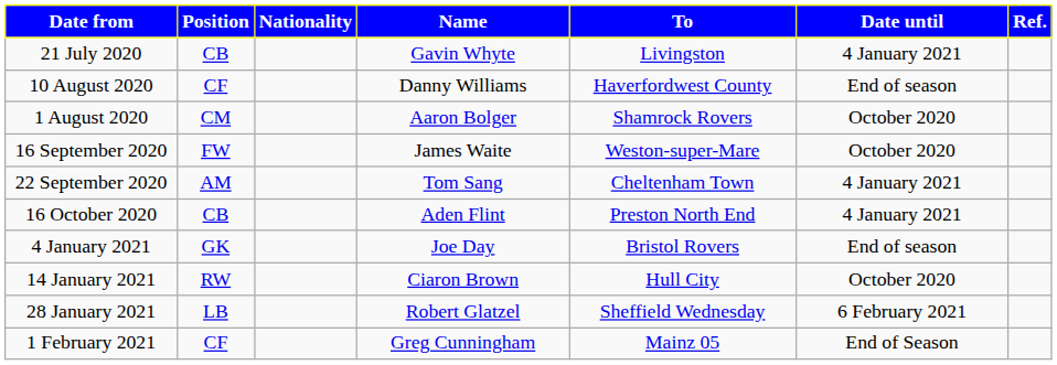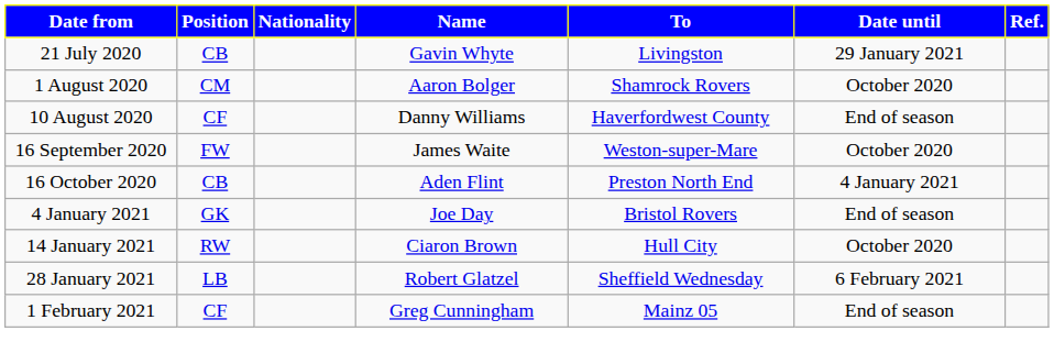 <table class="wikitable"  style="text-align:center; font-size:90%; ">
 <tr>
 <th style="background:blue; color:white; border:1px solid yellow; width:120px;">Date from</th>
 <th style="background:blue; color:white; border:1px solid yellow; width:50px;">Position</th>
 <th style="background:blue; color:white; border:1px solid yellow; width:50px;">Nationality</th>
 <th style="background:blue; color:white; border:1px solid yellow; width:150px;">Name</th>
 <th style="background:blue; color:white; border:1px solid yellow; width:160px;">To</th>
 <th style="background:blue; color:white; border:1px solid yellow; width:150px;">Date until</th>
 <th style="background:blue; color:white; border:1px solid yellow; width:25px;">Ref.</th>
 </tr>
 <tr>
 <td>21 July 2020</td>
 <td><a href='#'>CB</a></td>
 <td></td>
 <td><a href='#'>Gavin Whyte</a></td>
 <td> <a href='#'>Livingston</a></td>
-<td>4 January 2021</td>
+<td>29 January 2021</td>
+<td></td>
+</tr>
+<tr>
+<td>1 August 2020</td>
+<td><a href='#'>CM</a></td>
+<td></td>
+<td><a href='#'>Aaron Bolger</a></td>
+<td> <a href='#'>Shamrock Rovers</a></td>
+<td>October 2020</td>
 <td></td>
 </tr>
 <tr>
 <td>10 August 2020</td>
 <td><a href='#'>CF</a></td>
 <td></td>
 <td>Danny Williams</td>
 <td> <a href='#'>Haverfordwest County</a></td>
 <td>End of season</td>
 <td></td>
 </tr>
 <tr>
-<td>1 August 2020</td>
-<td><a href='#'>CM</a></td>
-<td></td>
-<td><a href='#'>Aaron Bolger</a></td>
-<td> <a href='#'>Shamrock Rovers</a></td>
-<td>October 2020</td>
-<td></td>
-</tr>
-<tr>
 <td>16 September 2020</td>
 <td><a href='#'>FW</a></td>
 <td></td>
 <td>James Waite</td>
 <td> <a href='#'>Weston-super-Mare</a></td>
 <td>October 2020</td>
-<td></td>
-</tr>
-<tr>
-<td>22 September 2020</td>
-<td><a href='#'>AM</a></td>
-<td></td>
-<td><a href='#'>Tom Sang</a></td>
-<td> <a href='#'>Cheltenham Town</a></td>
-<td>4 January 2021</td>
 <td></td>
 </tr>
 <tr>
 <td>16 October 2020</td>
 <td><a href='#'>CB</a></td>
 <td></td>
 <td><a href='#'>Aden Flint</a></td>
 <td> <a href='#'>Preston North End</a></td>
 <td>4 January 2021</td>
 <td></td>
 </tr>
 <tr>
 <td>4 January 2021</td>
 <td><a href='#'>GK</a></td>
 <td></td>
 <td><a href='#'>Joe Day</a></td>
 <td> <a href='#'>Bristol Rovers</a></td>
 <td>End of season</td>
 <td></td>
 </tr>
 <tr>
 <td>14 January 2021</td>
 <td><a href='#'>RW</a></td>
 <td></td>
 <td><a href='#'>Ciaron Brown</a></td>
 <td> <a href='#'>Hull City</a></td>
 <td>October 2020</td>
 <td></td>
 </tr>
 <tr>
 <td>28 January 2021</td>
 <td><a href='#'>LB</a></td>
 <td></td>
 <td><a href='#'>Robert Glatzel</a></td>
 <td> <a href='#'>Sheffield Wednesday</a></td>
 <td>6 February 2021</td>
 <td></td>
 </tr>
 <tr>
 <td>1 February 2021</td>
 <td><a href='#'>CF</a></td>
 <td></td>
 <td><a href='#'>Greg Cunningham</a></td>
 <td> <a href='#'>Mainz 05</a></td>
-<td>End of Season</td>
+<td>End of season</td>
 <td></td>
 </tr>
 </table>
